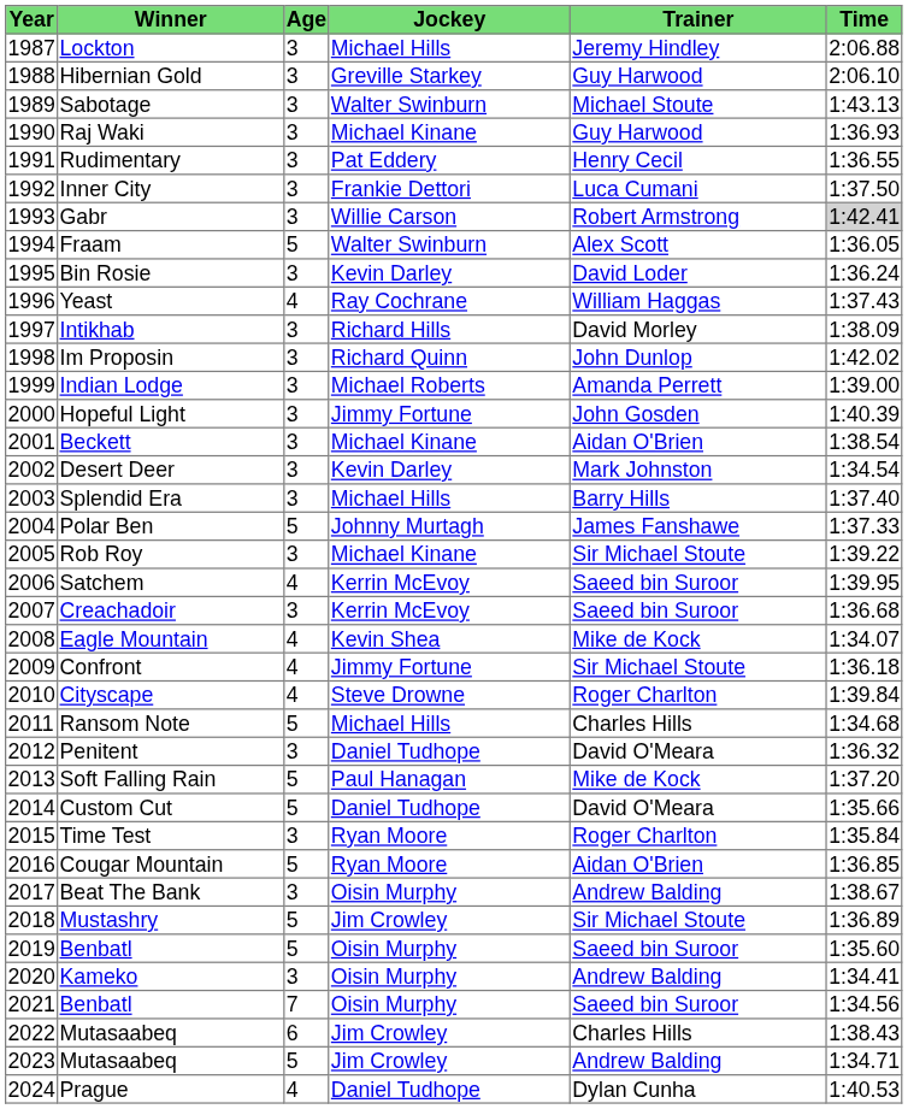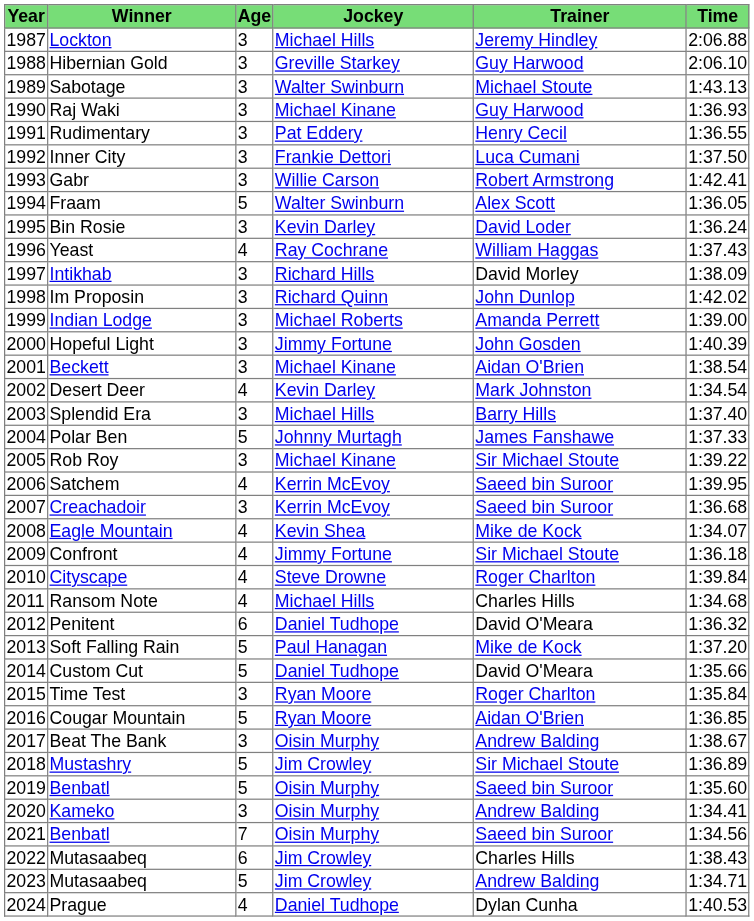 <table class = "sortable" | border="1" style="border-collapse: collapse; font-size:90%">
 <tr bgcolor="#77dd77" align="center">
 <th>Year</th>
 <th>Winner</th>
 <th>Age</th>
 <th>Jockey</th>
 <th>Trainer</th>
 <th>Time</th>
 </tr>
 <tr>
 <td>1987</td>
 <td width=150px><a href='#'>Lockton</a></td>
 <td>3</td>
 <td width=160px><a href='#'>Michael Hills</a></td>
 <td width=170px><a href='#'>Jeremy Hindley</a></td>
 <td>2:06.88</td>
 </tr>
 <tr>
 <td>1988</td>
 <td>Hibernian Gold</td>
 <td>3</td>
 <td><a href='#'>Greville Starkey</a></td>
 <td><a href='#'>Guy Harwood</a></td>
 <td>2:06.10</td>
 </tr>
 <tr>
 <td>1989</td>
 <td>Sabotage</td>
 <td>3</td>
 <td><a href='#'>Walter Swinburn</a></td>
 <td><a href='#'>Michael Stoute</a></td>
 <td>1:43.13</td>
 </tr>
 <tr>
 <td>1990</td>
 <td>Raj Waki</td>
 <td>3</td>
 <td><a href='#'>Michael Kinane</a></td>
 <td><a href='#'>Guy Harwood</a></td>
 <td>1:36.93</td>
 </tr>
 <tr>
 <td>1991</td>
 <td>Rudimentary</td>
 <td>3</td>
 <td><a href='#'>Pat Eddery</a></td>
 <td><a href='#'>Henry Cecil</a></td>
 <td>1:36.55</td>
 </tr>
 <tr>
 <td>1992</td>
 <td>Inner City</td>
 <td>3</td>
 <td><a href='#'>Frankie Dettori</a></td>
 <td><a href='#'>Luca Cumani</a></td>
 <td>1:37.50</td>
 </tr>
 <tr>
 <td>1993</td>
 <td>Gabr</td>
 <td>3</td>
 <td><a href='#'>Willie Carson</a></td>
 <td><a href='#'>Robert Armstrong</a></td>
-<td style="background: lightgrey;">1:42.41</td>
+<td>1:42.41</td>
 </tr>
 <tr>
 <td>1994</td>
 <td>Fraam</td>
 <td>5</td>
 <td><a href='#'>Walter Swinburn</a></td>
 <td><a href='#'>Alex Scott</a></td>
 <td>1:36.05</td>
 </tr>
 <tr>
 <td>1995</td>
 <td>Bin Rosie</td>
 <td>3</td>
 <td><a href='#'>Kevin Darley</a></td>
 <td><a href='#'>David Loder</a></td>
 <td>1:36.24</td>
 </tr>
 <tr>
 <td>1996</td>
 <td>Yeast</td>
 <td>4</td>
 <td><a href='#'>Ray Cochrane</a></td>
 <td><a href='#'>William Haggas</a></td>
 <td>1:37.43</td>
 </tr>
 <tr>
 <td>1997</td>
 <td><a href='#'>Intikhab</a></td>
 <td>3</td>
 <td><a href='#'>Richard Hills</a></td>
 <td>David Morley</td>
 <td>1:38.09</td>
 </tr>
 <tr>
 <td>1998</td>
 <td>Im Proposin</td>
 <td>3</td>
 <td><a href='#'>Richard Quinn</a></td>
 <td><a href='#'>John Dunlop</a></td>
 <td>1:42.02</td>
 </tr>
 <tr>
 <td>1999</td>
 <td><a href='#'>Indian Lodge</a></td>
 <td>3</td>
 <td><a href='#'>Michael Roberts</a></td>
 <td><a href='#'>Amanda Perrett</a></td>
 <td>1:39.00</td>
 </tr>
 <tr>
 <td>2000</td>
 <td>Hopeful Light</td>
 <td>3</td>
 <td><a href='#'>Jimmy Fortune</a></td>
 <td><a href='#'>John Gosden</a></td>
 <td>1:40.39</td>
 </tr>
 <tr>
 <td>2001</td>
 <td><a href='#'>Beckett</a></td>
 <td>3</td>
 <td><a href='#'>Michael Kinane</a></td>
 <td><a href='#'>Aidan O'Brien</a></td>
 <td>1:38.54</td>
 </tr>
 <tr>
 <td>2002</td>
 <td>Desert Deer</td>
-<td>3</td>
+<td>4</td>
 <td><a href='#'>Kevin Darley</a></td>
 <td><a href='#'>Mark Johnston</a></td>
 <td>1:34.54</td>
 </tr>
 <tr>
 <td>2003</td>
 <td>Splendid Era</td>
 <td>3</td>
 <td><a href='#'>Michael Hills</a></td>
 <td><a href='#'>Barry Hills</a></td>
 <td>1:37.40</td>
 </tr>
 <tr>
 <td>2004</td>
 <td>Polar Ben</td>
 <td>5</td>
 <td><a href='#'>Johnny Murtagh</a></td>
 <td><a href='#'>James Fanshawe</a></td>
 <td>1:37.33</td>
 </tr>
 <tr>
 <td>2005</td>
 <td>Rob Roy</td>
 <td>3</td>
 <td><a href='#'>Michael Kinane</a></td>
 <td><a href='#'>Sir Michael Stoute</a></td>
 <td>1:39.22</td>
 </tr>
 <tr>
 <td>2006</td>
 <td>Satchem</td>
 <td>4</td>
 <td><a href='#'>Kerrin McEvoy</a></td>
 <td><a href='#'>Saeed bin Suroor</a></td>
 <td>1:39.95</td>
 </tr>
 <tr>
 <td>2007</td>
 <td><a href='#'>Creachadoir</a></td>
 <td>3</td>
 <td><a href='#'>Kerrin McEvoy</a></td>
 <td><a href='#'>Saeed bin Suroor</a></td>
 <td>1:36.68</td>
 </tr>
 <tr>
 <td>2008</td>
 <td><a href='#'>Eagle Mountain</a></td>
 <td>4</td>
 <td><a href='#'>Kevin Shea</a></td>
 <td><a href='#'>Mike de Kock</a></td>
 <td>1:34.07</td>
 </tr>
 <tr>
 <td>2009</td>
 <td>Confront</td>
 <td>4</td>
 <td><a href='#'>Jimmy Fortune</a></td>
 <td><a href='#'>Sir Michael Stoute</a></td>
 <td>1:36.18</td>
 </tr>
 <tr>
 <td>2010</td>
 <td><a href='#'>Cityscape</a></td>
 <td>4</td>
 <td><a href='#'>Steve Drowne</a></td>
 <td><a href='#'>Roger Charlton</a></td>
 <td>1:39.84</td>
 </tr>
 <tr>
 <td>2011</td>
 <td>Ransom Note</td>
-<td>5</td>
+<td>4</td>
 <td><a href='#'>Michael Hills</a></td>
 <td>Charles Hills</td>
 <td>1:34.68</td>
 </tr>
 <tr>
 <td>2012</td>
 <td>Penitent</td>
-<td>3</td>
+<td>6</td>
 <td><a href='#'>Daniel Tudhope</a></td>
 <td>David O'Meara</td>
 <td>1:36.32</td>
 </tr>
 <tr>
 <td>2013</td>
 <td>Soft Falling Rain</td>
 <td>5</td>
 <td><a href='#'>Paul Hanagan</a></td>
 <td><a href='#'>Mike de Kock</a></td>
 <td>1:37.20</td>
 </tr>
 <tr>
 <td>2014</td>
 <td>Custom Cut</td>
 <td>5</td>
 <td><a href='#'>Daniel Tudhope</a></td>
 <td>David O'Meara</td>
 <td>1:35.66</td>
 </tr>
 <tr>
 <td>2015</td>
 <td>Time Test</td>
 <td>3</td>
 <td><a href='#'>Ryan Moore</a></td>
 <td><a href='#'>Roger Charlton</a></td>
 <td>1:35.84</td>
 </tr>
 <tr>
 <td>2016</td>
 <td>Cougar Mountain</td>
 <td>5</td>
 <td><a href='#'>Ryan Moore</a></td>
 <td><a href='#'>Aidan O'Brien</a></td>
 <td>1:36.85</td>
 </tr>
 <tr>
 <td>2017</td>
 <td>Beat The Bank</td>
 <td>3</td>
 <td><a href='#'>Oisin Murphy</a></td>
 <td><a href='#'>Andrew Balding</a></td>
 <td>1:38.67</td>
 </tr>
 <tr>
 <td>2018</td>
 <td><a href='#'>Mustashry</a></td>
 <td>5</td>
 <td><a href='#'>Jim Crowley</a></td>
 <td><a href='#'>Sir Michael Stoute</a></td>
 <td>1:36.89</td>
 </tr>
 <tr>
 <td>2019</td>
 <td><a href='#'>Benbatl</a></td>
 <td>5</td>
 <td><a href='#'>Oisin Murphy</a></td>
 <td><a href='#'>Saeed bin Suroor</a></td>
 <td>1:35.60</td>
 </tr>
 <tr>
 <td>2020</td>
 <td><a href='#'>Kameko</a></td>
 <td>3</td>
 <td><a href='#'>Oisin Murphy</a></td>
 <td><a href='#'>Andrew Balding</a></td>
 <td>1:34.41</td>
 </tr>
 <tr>
 <td>2021</td>
 <td><a href='#'>Benbatl</a></td>
 <td>7</td>
 <td><a href='#'>Oisin Murphy</a></td>
 <td><a href='#'>Saeed bin Suroor</a></td>
 <td>1:34.56</td>
 </tr>
 <tr>
 <td>2022</td>
 <td>Mutasaabeq</td>
 <td>6</td>
 <td><a href='#'>Jim Crowley</a></td>
 <td>Charles Hills</td>
 <td>1:38.43</td>
 </tr>
 <tr>
 <td>2023</td>
 <td>Mutasaabeq</td>
 <td>5</td>
 <td><a href='#'>Jim Crowley</a></td>
 <td><a href='#'>Andrew Balding</a></td>
 <td>1:34.71</td>
 </tr>
 <tr>
 <td>2024</td>
 <td>Prague</td>
 <td>4</td>
 <td><a href='#'>Daniel Tudhope</a></td>
 <td>Dylan Cunha</td>
 <td>1:40.53</td>
 </tr>
 </table>
